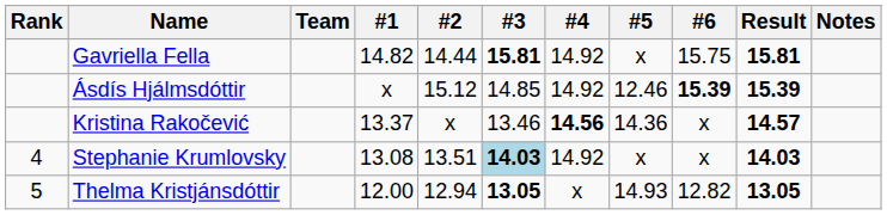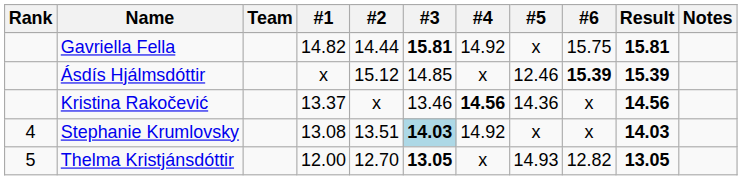 <table class="wikitable sortable" style="text-align:center">
 <tr>
 <th>Rank</th>
 <th>Name</th>
 <th>Team</th>
 <th>#1</th>
 <th>#2</th>
 <th>#3</th>
 <th>#4</th>
 <th>#5</th>
 <th>#6</th>
 <th>Result</th>
 <th>Notes</th>
 </tr>
 <tr>
 <td></td>
 <td align="left"><a href='#'>Gavriella Fella</a></td>
 <td align=left></td>
 <td>14.82</td>
 <td>14.44</td>
 <td><strong>15.81</strong></td>
 <td>14.92</td>
 <td>x</td>
 <td>15.75</td>
 <td><strong>15.81</strong></td>
 <td></td>
 </tr>
 <tr>
 <td></td>
 <td align="left"><a href='#'>Ásdís Hjálmsdóttir</a></td>
 <td align=left></td>
 <td>x</td>
 <td>15.12</td>
 <td>14.85</td>
-<td>14.92</td>
+<td>x</td>
 <td>12.46</td>
 <td><strong>15.39</strong></td>
 <td><strong>15.39</strong></td>
 <td></td>
 </tr>
 <tr>
 <td></td>
 <td align="left"><a href='#'>Kristina Rakočević</a></td>
 <td align=left></td>
 <td>13.37</td>
 <td>x</td>
 <td>13.46</td>
 <td><strong>14.56</strong></td>
 <td>14.36</td>
 <td>x</td>
-<td><strong>14.57</strong></td>
+<td><strong>14.56</strong></td>
 <td></td>
 </tr>
 <tr>
 <td>4</td>
 <td align="left"><a href='#'>Stephanie Krumlovsky</a></td>
 <td align=left></td>
 <td>13.08</td>
 <td>13.51</td>
 <td style="background: lightblue;"><strong>14.03</strong></td>
 <td>14.92</td>
 <td>x</td>
 <td>x</td>
 <td><strong>14.03</strong></td>
 <td></td>
 </tr>
 <tr>
 <td>5</td>
 <td align="left"><a href='#'>Thelma Kristjánsdóttir</a></td>
 <td align=left></td>
 <td>12.00</td>
-<td>12.94</td>
+<td>12.70</td>
 <td><strong>13.05</strong></td>
 <td>x</td>
 <td>14.93</td>
 <td>12.82</td>
 <td><strong>13.05</strong></td>
 <td></td>
 </tr>
 </table>
